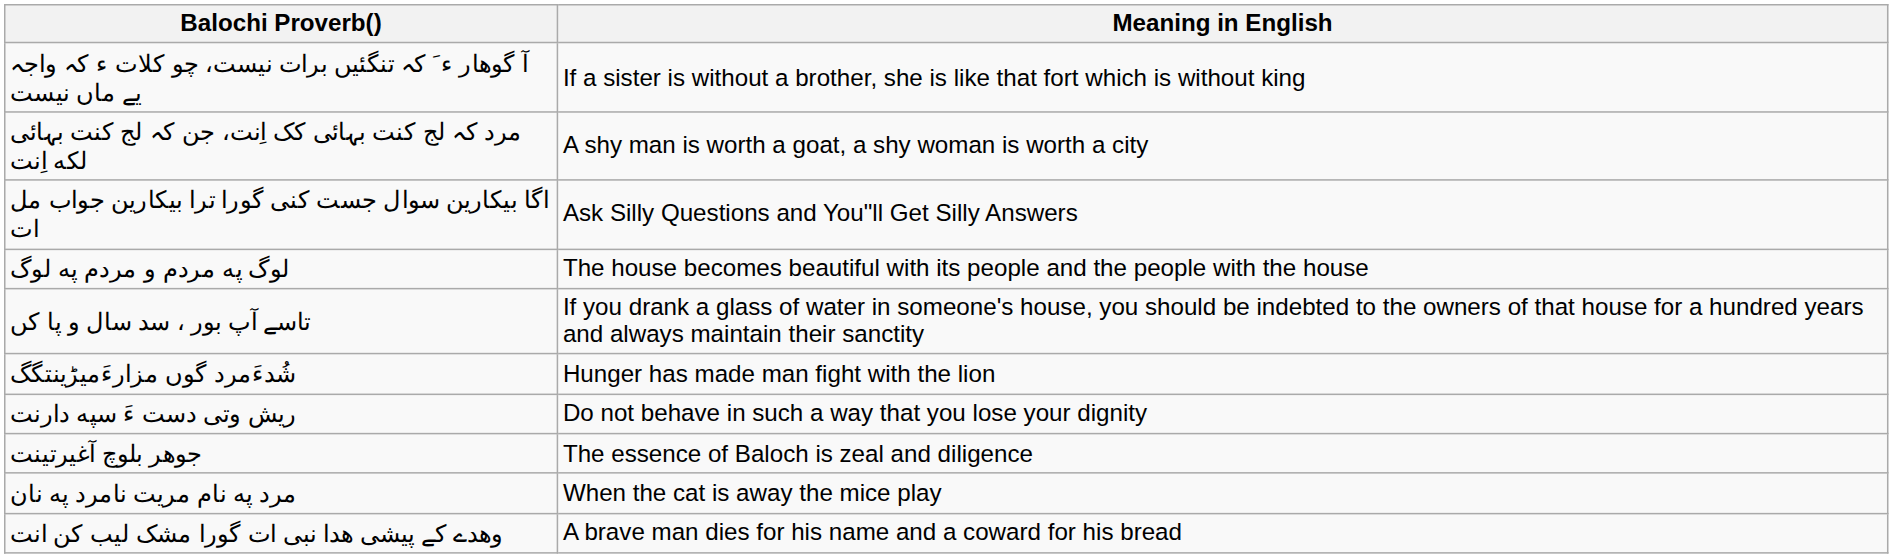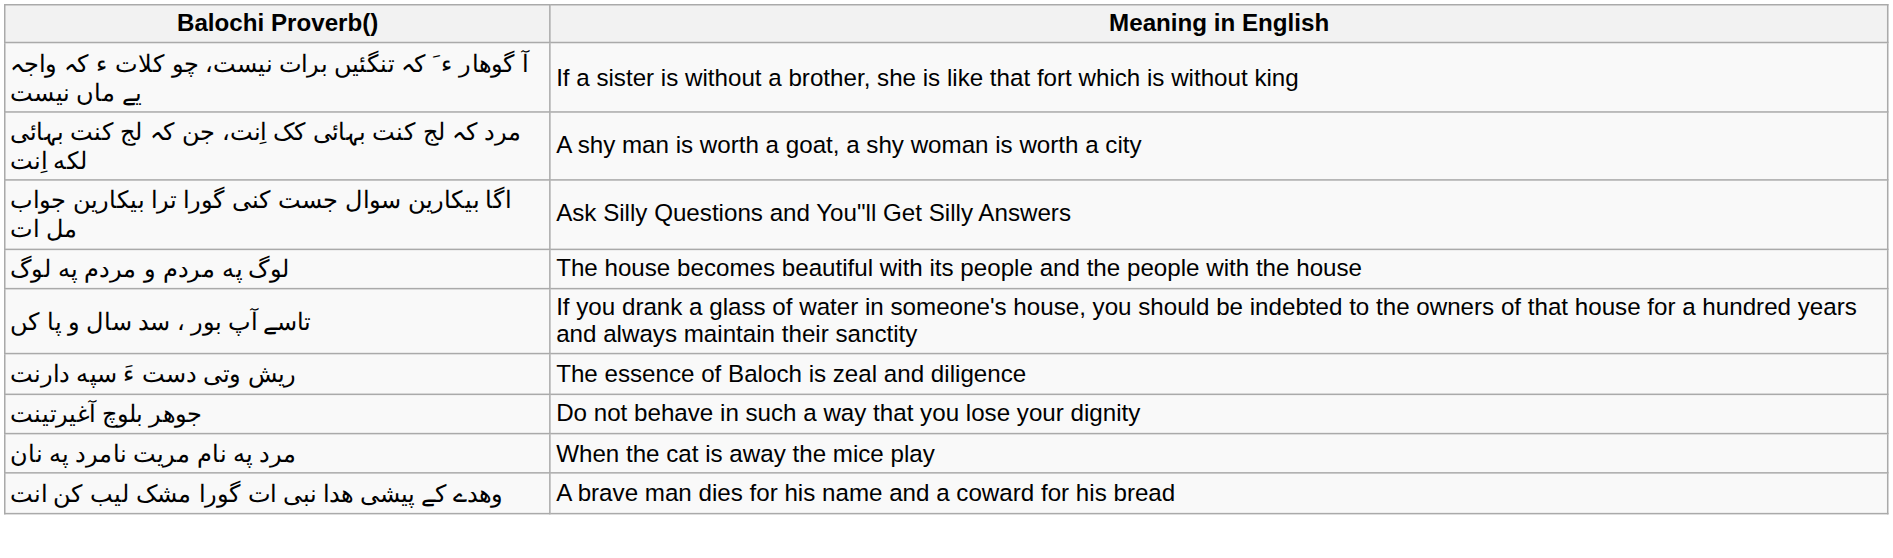 <table class="wikitable">
 <tr>
 <th><strong>Balochi Proverb(<small></small>)</strong></th>
 <th>Meaning in English</th>
 </tr>
 <tr>
 <td>آ گوهار ء َ کہ تنگئيں برات نيست، چو کلات ء  کہ واجہ يے ماں نيست</td>
 <td>If a sister is without a brother, she is like that fort which is without king</td>
 </tr>
 <tr>
 <td>مرد کہ لج کنت بہائی کک اِنت، جن کہ لج کنت بہائی لکه اِنت</td>
 <td>A shy man is worth a goat, a shy woman is worth a city</td>
 </tr>
 <tr>
 <td>اگا بیکارین سوال جست کنی گورا ترا بیکارین جواب مل ات</td>
 <td>Ask Silly Questions and You"ll Get Silly Answers</td>
 </tr>
 <tr>
 <td>لوگ په مردم و مردم په لوگ</td>
 <td>The house becomes beautiful with its people and the people with the house</td>
 </tr>
 <tr>
 <td>تاسے آپ بور ، سد سال و پا کں</td>
 <td>If you drank a glass of water in someone's house, you should be indebted to the owners of that house for a hundred years and always maintain their sanctity</td>
 </tr>
 <tr>
-<td>شُدءَمرد گوں مزارءَميڑينتگگ</td>
-<td>Hunger has made man fight with the lion</td>
-</tr>
-<tr>
 <td>ریش وتی دست ءَ سپه دارنت</td>
-<td>Do not behave in such a way that you lose your dignity</td>
+<td>The essence of Baloch is zeal and diligence</td>
 </tr>
 <tr>
 <td>جوهر بلوچ آغیرتینت</td>
-<td>The essence of Baloch is zeal and diligence</td>
+<td>Do not behave in such a way that you lose your dignity</td>
 </tr>
 <tr>
 <td>مرد په نام مریت نامرد په نان</td>
 <td>When the cat is away the mice play</td>
 </tr>
 <tr>
 <td>وھدے کے پیشی ھدا نبی ات گورا مشک لیب کن انت</td>
 <td>A brave man dies for his name and a coward for his bread</td>
 </tr>
 </table>
